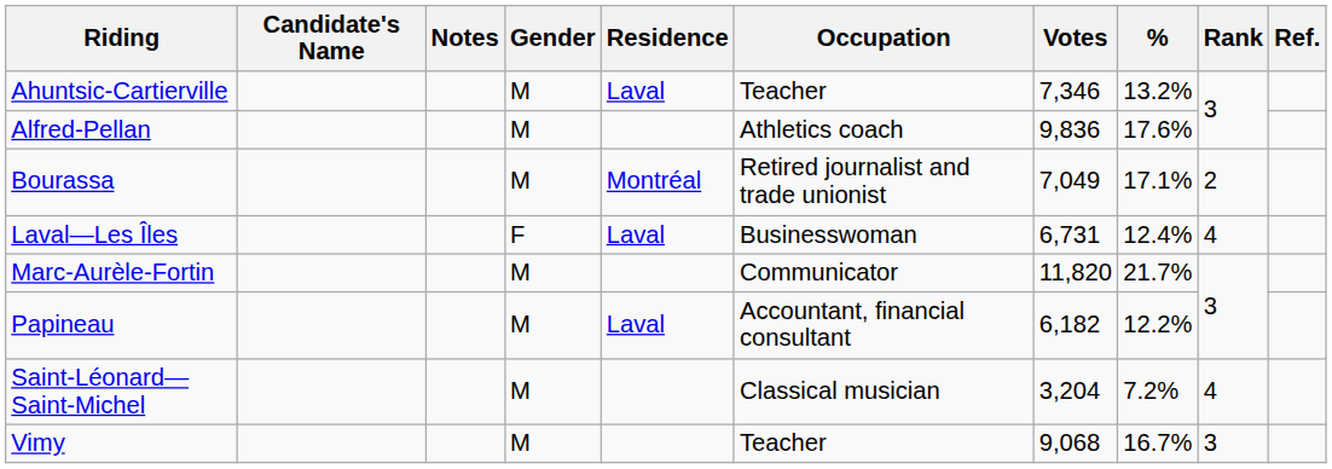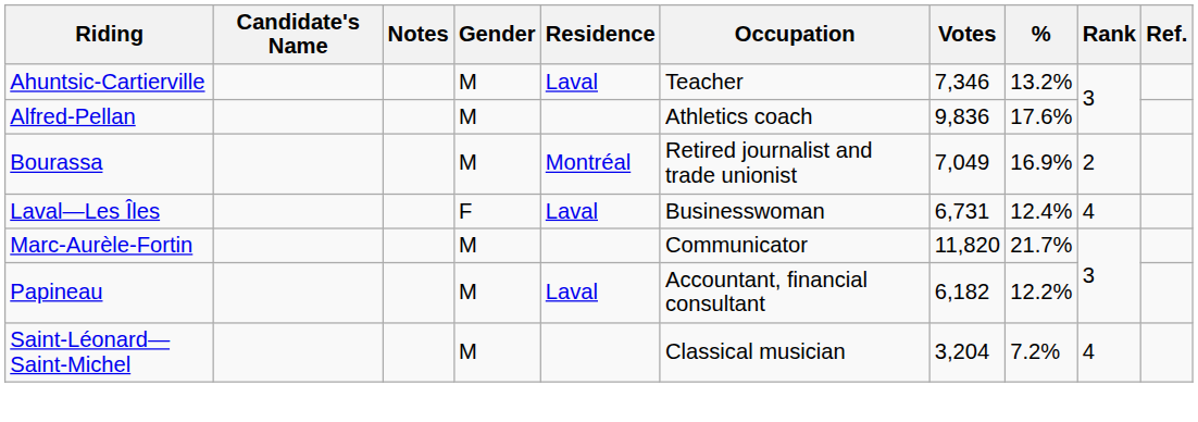 <table class="wikitable sortable">
 <tr>
 <th>Riding</th>
 <th>Candidate's Name</th>
 <th>Notes</th>
 <th>Gender</th>
 <th>Residence</th>
 <th>Occupation</th>
 <th>Votes</th>
 <th>%</th>
 <th>Rank</th>
 <th>Ref.</th>
 </tr>
 <tr>
 <td><a href='#'>Ahuntsic-Cartierville</a></td>
 <td></td>
 <td></td>
 <td>M</td>
 <td><a href='#'>Laval</a></td>
 <td>Teacher</td>
 <td>7,346</td>
 <td>13.2%</td>
 <td rowspan="2">3</td>
 <td></td>
 </tr>
 <tr>
 <td><a href='#'>Alfred-Pellan</a></td>
 <td></td>
 <td></td>
 <td>M</td>
 <td></td>
 <td>Athletics coach</td>
 <td>9,836</td>
 <td>17.6%</td>
 <td></td>
 </tr>
 <tr>
 <td><a href='#'>Bourassa</a></td>
 <td></td>
 <td></td>
 <td>M</td>
 <td><a href='#'>Montréal</a></td>
 <td>Retired journalist and trade unionist</td>
 <td>7,049</td>
-<td>17.1%</td>
+<td>16.9%</td>
 <td>2</td>
 <td></td>
 </tr>
 <tr>
 <td><a href='#'>Laval—Les Îles</a></td>
 <td></td>
 <td></td>
 <td>F</td>
 <td><a href='#'>Laval</a></td>
 <td>Businesswoman</td>
 <td>6,731</td>
 <td>12.4%</td>
 <td>4</td>
 <td></td>
 </tr>
 <tr>
 <td><a href='#'>Marc-Aurèle-Fortin</a></td>
 <td></td>
 <td></td>
 <td>M</td>
 <td></td>
 <td>Communicator</td>
 <td>11,820</td>
 <td>21.7%</td>
 <td rowspan="2">3</td>
 <td></td>
 </tr>
 <tr>
 <td><a href='#'>Papineau</a></td>
 <td></td>
 <td></td>
 <td>M</td>
 <td><a href='#'>Laval</a></td>
 <td>Accountant, financial consultant</td>
 <td>6,182</td>
 <td>12.2%</td>
 <td></td>
 </tr>
 <tr>
 <td><a href='#'>Saint-Léonard—Saint-Michel</a></td>
 <td></td>
 <td></td>
 <td>M</td>
 <td></td>
 <td>Classical musician</td>
 <td>3,204</td>
 <td>7.2%</td>
 <td>4</td>
 <td></td>
 </tr>
-<tr>
-<td><a href='#'>Vimy</a></td>
-<td></td>
-<td></td>
-<td>M</td>
-<td></td>
-<td>Teacher</td>
-<td>9,068</td>
-<td>16.7%</td>
-<td>3</td>
-<td></td>
-</tr>
 </table>
